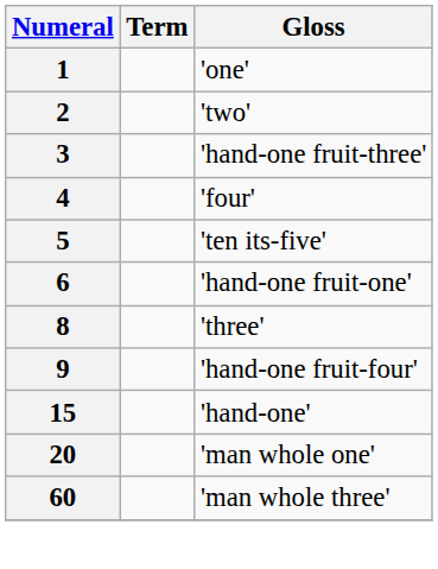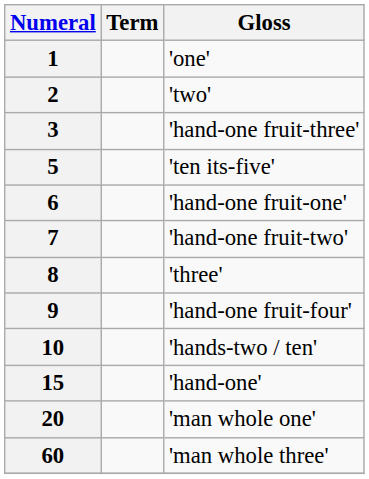 <table class="wikitable" style="text-align: left;">
 <tr>
 <th><a href='#'>Numeral</a></th>
 <th>Term</th>
 <th>Gloss</th>
 </tr>
 <tr>
 <th>1</th>
 <td></td>
 <td>'one'</td>
 </tr>
 <tr>
 <th>2</th>
 <td></td>
 <td>'two'</td>
 </tr>
 <tr>
 <th>3</th>
 <td></td>
 <td>'hand-one fruit-three'</td>
 </tr>
 <tr>
-<th>4</th>
-<td></td>
-<td>'four'</td>
-</tr>
-<tr>
 <th>5</th>
 <td></td>
 <td>'ten its-five'</td>
 </tr>
 <tr>
 <th>6</th>
 <td></td>
 <td>'hand-one fruit-one'</td>
 </tr>
 <tr>
+<th>7</th>
+<td></td>
+<td>'hand-one fruit-two'</td>
+</tr>
+<tr>
 <th>8</th>
 <td></td>
 <td>'three'</td>
 </tr>
 <tr>
 <th>9</th>
 <td></td>
 <td>'hand-one fruit-four'</td>
+</tr>
+<tr>
+<th>10</th>
+<td></td>
+<td>'hands-two / ten'</td>
 </tr>
 <tr>
 <th>15</th>
 <td></td>
 <td>'hand-one'</td>
 </tr>
 <tr>
 <th>20</th>
 <td></td>
 <td>'man whole one'</td>
 </tr>
 <tr>
 <th>60</th>
 <td></td>
 <td>'man whole three'</td>
 </tr>
 <tr>
 </tr>
 </table>
